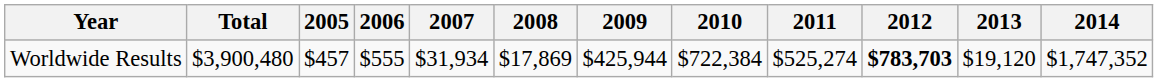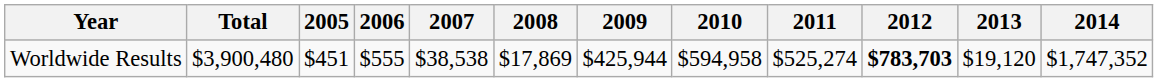 <table class="wikitable">
 <tr>
 <th>Year</th>
 <th>Total</th>
 <th>2005</th>
 <th>2006</th>
 <th>2007</th>
 <th>2008</th>
 <th>2009</th>
 <th>2010</th>
 <th>2011</th>
 <th>2012</th>
 <th>2013</th>
 <th>2014</th>
 </tr>
 <tr>
 <td>Worldwide Results</td>
 <td>$3,900,480</td>
-<td>$457</td>
+<td>$451</td>
 <td>$555</td>
-<td>$31,934</td>
+<td>$38,538</td>
 <td>$17,869</td>
 <td>$425,944</td>
-<td>$722,384</td>
+<td>$594,958</td>
 <td>$525,274</td>
 <td><strong>$783,703</strong></td>
 <td>$19,120</td>
 <td>$1,747,352</td>
 </tr>
 </table>
